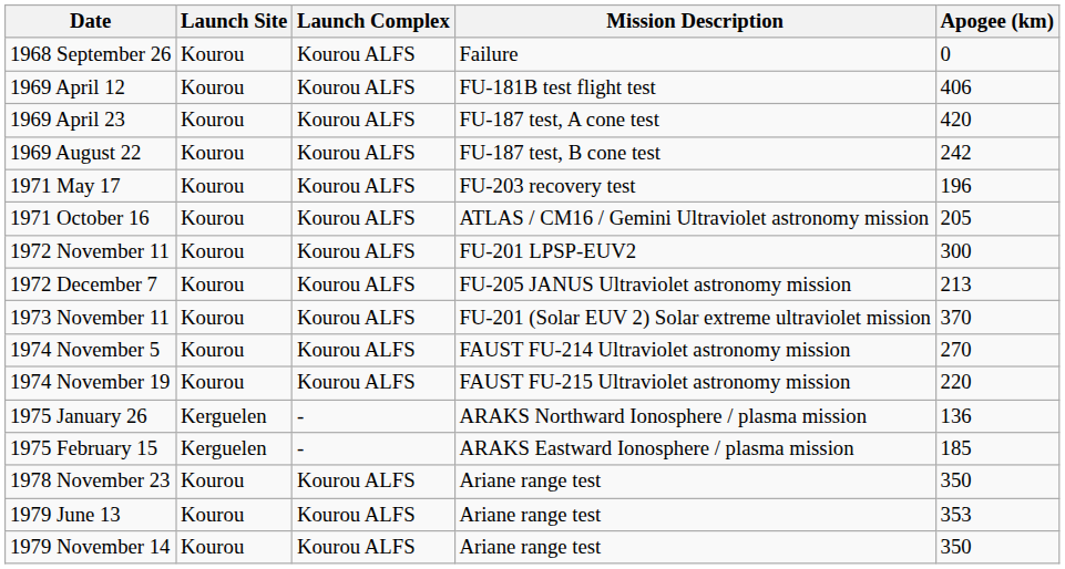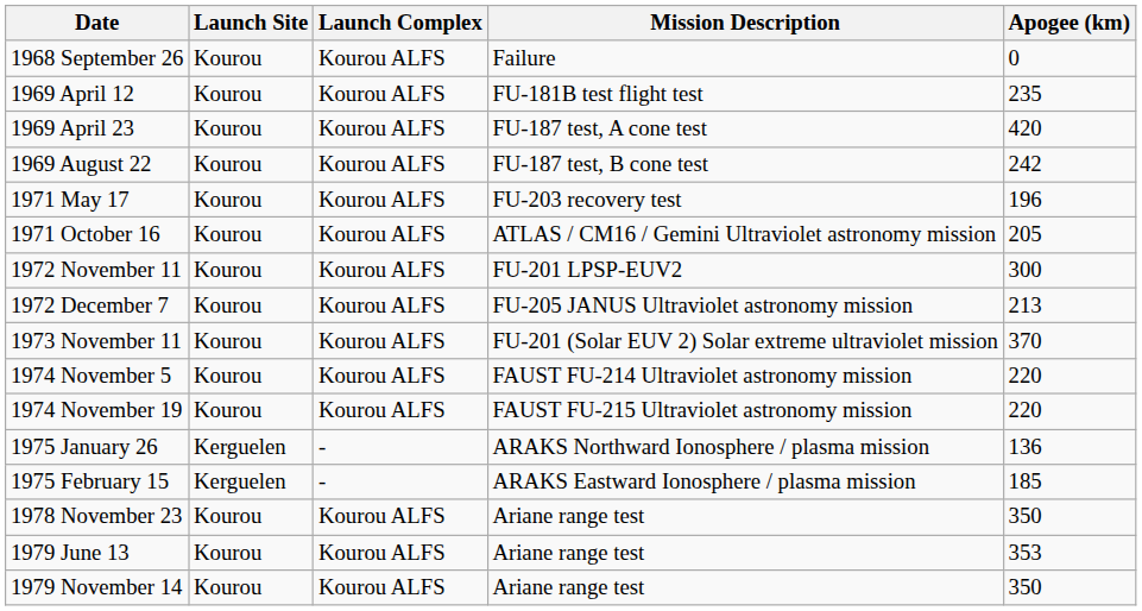 <table class="wikitable sortable">
 <tr>
 <th>Date</th>
 <th>Launch Site</th>
 <th>Launch Complex</th>
 <th>Mission Description</th>
 <th>Apogee (km)</th>
 </tr>
 <tr>
 <td>1968 September 26</td>
 <td>Kourou</td>
 <td>Kourou ALFS</td>
 <td>Failure</td>
 <td>0</td>
 </tr>
 <tr>
 <td>1969 April 12</td>
 <td>Kourou</td>
 <td>Kourou ALFS</td>
 <td>FU-181B test flight test</td>
-<td>406</td>
+<td>235</td>
 </tr>
 <tr>
 <td>1969 April 23</td>
 <td>Kourou</td>
 <td>Kourou ALFS</td>
 <td>FU-187 test, A cone test</td>
 <td>420</td>
 </tr>
 <tr>
 <td>1969 August 22</td>
 <td>Kourou</td>
 <td>Kourou ALFS</td>
 <td>FU-187 test, B cone test</td>
 <td>242</td>
 </tr>
 <tr>
 <td>1971 May 17</td>
 <td>Kourou</td>
 <td>Kourou ALFS</td>
 <td>FU-203 recovery test</td>
 <td>196</td>
 </tr>
 <tr>
 <td>1971 October 16</td>
 <td>Kourou</td>
 <td>Kourou ALFS</td>
 <td>ATLAS / CM16 / Gemini Ultraviolet astronomy mission</td>
 <td>205</td>
 </tr>
 <tr>
 <td>1972 November 11</td>
 <td>Kourou</td>
 <td>Kourou ALFS</td>
 <td>FU-201 LPSP-EUV2</td>
 <td>300</td>
 </tr>
 <tr>
 <td>1972 December 7</td>
 <td>Kourou</td>
 <td>Kourou ALFS</td>
 <td>FU-205 JANUS Ultraviolet astronomy mission</td>
 <td>213</td>
 </tr>
 <tr>
 <td>1973 November 11</td>
 <td>Kourou</td>
 <td>Kourou ALFS</td>
 <td>FU-201 (Solar EUV 2) Solar extreme ultraviolet mission</td>
 <td>370</td>
 </tr>
 <tr>
 <td>1974 November 5</td>
 <td>Kourou</td>
 <td>Kourou ALFS</td>
 <td>FAUST FU-214 Ultraviolet astronomy mission</td>
-<td>270</td>
+<td>220</td>
 </tr>
 <tr>
 <td>1974 November 19</td>
 <td>Kourou</td>
 <td>Kourou ALFS</td>
 <td>FAUST FU-215 Ultraviolet astronomy mission</td>
 <td>220</td>
 </tr>
 <tr>
 <td>1975 January 26</td>
 <td>Kerguelen</td>
 <td>-</td>
 <td>ARAKS Northward Ionosphere / plasma mission</td>
 <td>136</td>
 </tr>
 <tr>
 <td>1975 February 15</td>
 <td>Kerguelen</td>
 <td>-</td>
 <td>ARAKS Eastward Ionosphere / plasma mission</td>
 <td>185</td>
 </tr>
 <tr>
 <td>1978 November 23</td>
 <td>Kourou</td>
 <td>Kourou ALFS</td>
 <td>Ariane range test</td>
 <td>350</td>
 </tr>
 <tr>
 <td>1979 June 13</td>
 <td>Kourou</td>
 <td>Kourou ALFS</td>
 <td>Ariane range test</td>
 <td>353</td>
 </tr>
 <tr>
 <td>1979 November 14</td>
 <td>Kourou</td>
 <td>Kourou ALFS</td>
 <td>Ariane range test</td>
 <td>350</td>
 </tr>
 </table>
